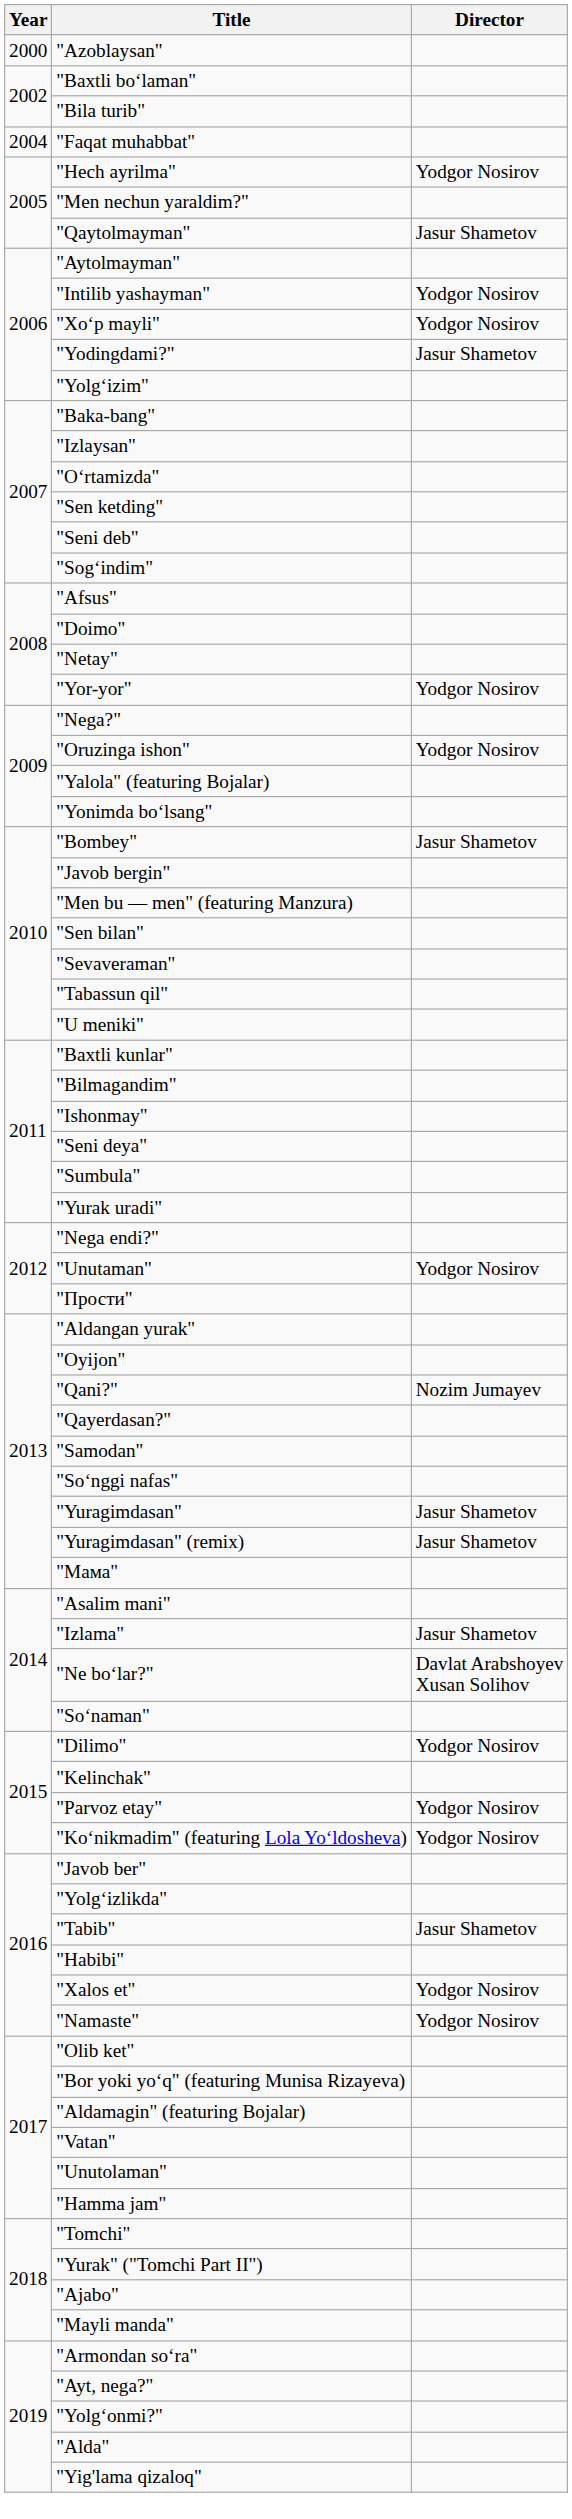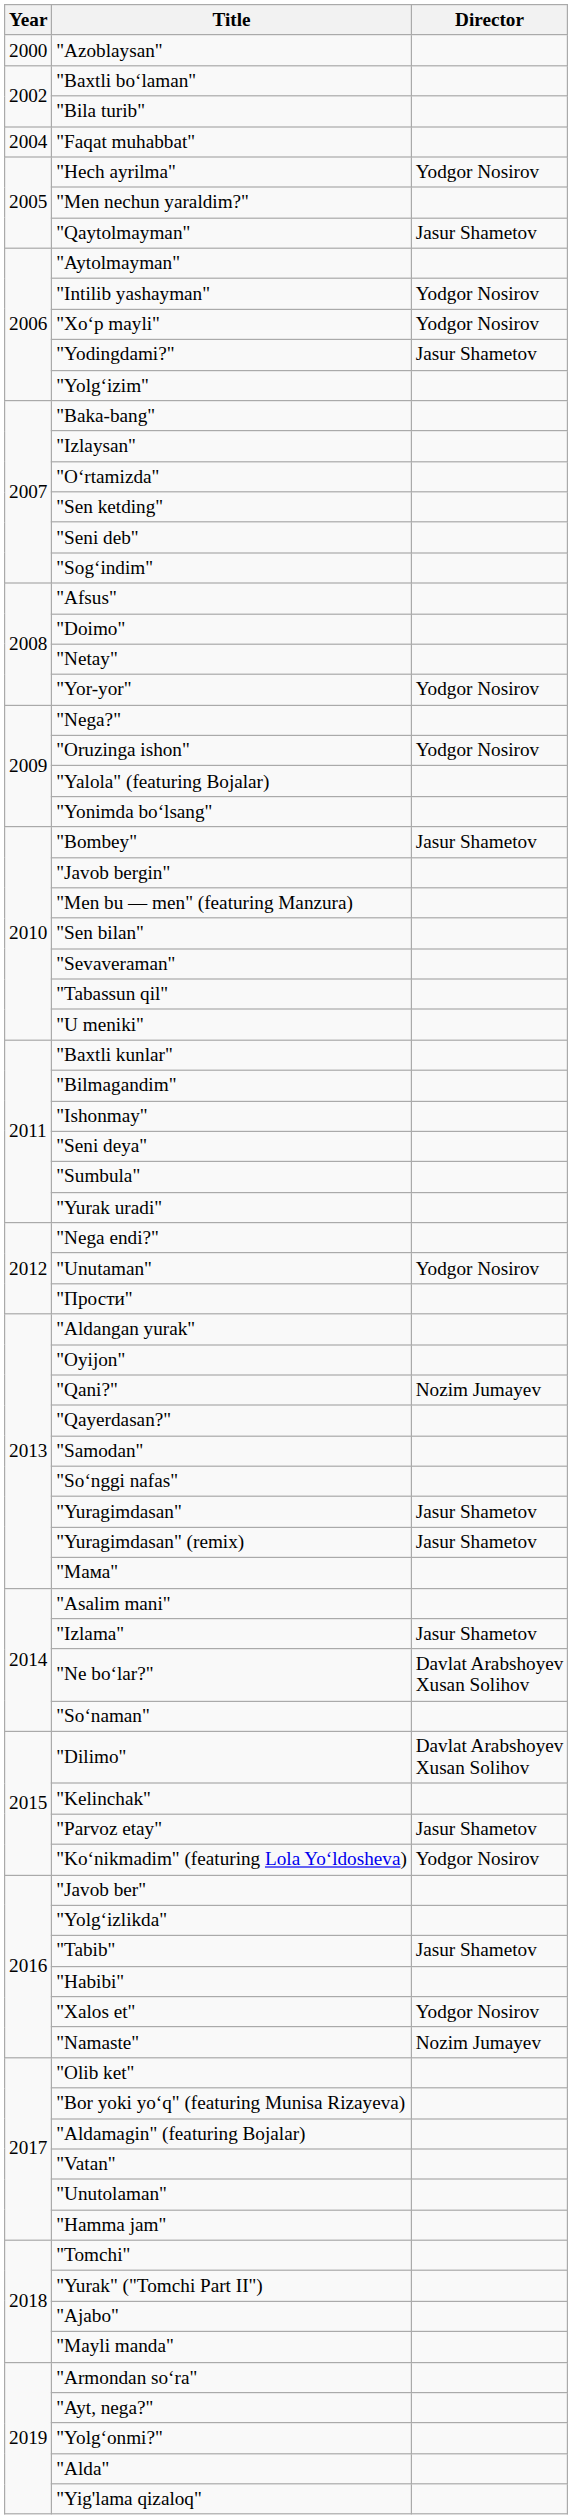 <table class="wikitable" style="text-align:left;">
 <tr>
 <th>Year</th>
 <th>Title</th>
 <th>Director</th>
 </tr>
 <tr>
 <td rowspan="1">2000</td>
 <td>"Azoblaysan"</td>
 <td></td>
 </tr>
 <tr>
 <td rowspan="2">2002</td>
 <td>"Baxtli boʻlaman"</td>
 <td></td>
 </tr>
 <tr>
 <td>"Bila turib"</td>
 <td></td>
 </tr>
 <tr>
 <td rowspan="1">2004</td>
 <td>"Faqat muhabbat"</td>
 <td></td>
 </tr>
 <tr>
 <td rowspan="3">2005</td>
 <td>"Hech ayrilma"</td>
 <td>Yodgor Nosirov</td>
 </tr>
 <tr>
 <td>"Men nechun yaraldim?"</td>
 <td></td>
 </tr>
 <tr>
 <td>"Qaytolmayman"</td>
 <td>Jasur Shametov</td>
 </tr>
 <tr>
 <td rowspan="5">2006</td>
 <td>"Aytolmayman"</td>
 <td></td>
 </tr>
 <tr>
 <td>"Intilib yashayman"</td>
 <td>Yodgor Nosirov</td>
 </tr>
 <tr>
 <td>"Xoʻp mayli"</td>
 <td>Yodgor Nosirov</td>
 </tr>
 <tr>
 <td>"Yodingdami?"</td>
 <td>Jasur Shametov</td>
 </tr>
 <tr>
 <td>"Yolgʻizim"</td>
 <td></td>
 </tr>
 <tr>
 <td rowspan="6">2007</td>
 <td>"Baka-bang"</td>
 <td></td>
 </tr>
 <tr>
 <td>"Izlaysan"</td>
 <td></td>
 </tr>
 <tr>
 <td>"Oʻrtamizda"</td>
 <td></td>
 </tr>
 <tr>
 <td>"Sen ketding"</td>
 <td></td>
 </tr>
 <tr>
 <td>"Seni deb"</td>
 <td></td>
 </tr>
 <tr>
 <td>"Sogʻindim"</td>
 <td></td>
 </tr>
 <tr>
 <td rowspan="4">2008</td>
 <td>"Afsus"</td>
 <td></td>
 </tr>
 <tr>
 <td>"Doimo"</td>
 <td></td>
 </tr>
 <tr>
 <td>"Netay"</td>
 <td></td>
 </tr>
 <tr>
 <td>"Yor-yor"</td>
 <td>Yodgor Nosirov</td>
 </tr>
 <tr>
 <td rowspan="4">2009</td>
 <td>"Nega?"</td>
 <td></td>
 </tr>
 <tr>
 <td>"Oruzinga ishon"</td>
 <td>Yodgor Nosirov</td>
 </tr>
 <tr>
 <td>"Yalola" (featuring Bojalar)</td>
 <td></td>
 </tr>
 <tr>
 <td>"Yonimda boʻlsang"</td>
 <td></td>
 </tr>
 <tr>
 <td rowspan="7">2010</td>
 <td>"Bombey"</td>
 <td>Jasur Shametov</td>
 </tr>
 <tr>
 <td>"Javob bergin"</td>
 <td></td>
 </tr>
 <tr>
 <td>"Men bu — men" (featuring Manzura)</td>
 <td></td>
 </tr>
 <tr>
 <td>"Sen bilan"</td>
 <td></td>
 </tr>
 <tr>
 <td>"Sevaveraman"</td>
 <td></td>
 </tr>
 <tr>
 <td>"Tabassun qil"</td>
 <td></td>
 </tr>
 <tr>
 <td>"U meniki"</td>
 <td></td>
 </tr>
 <tr>
 <td rowspan="6">2011</td>
 <td>"Baxtli kunlar"</td>
 <td></td>
 </tr>
 <tr>
 <td>"Bilmagandim"</td>
 <td></td>
 </tr>
 <tr>
 <td>"Ishonmay"</td>
 <td></td>
 </tr>
 <tr>
 <td>"Seni deya"</td>
 <td></td>
 </tr>
 <tr>
 <td>"Sumbula"</td>
 <td></td>
 </tr>
 <tr>
 <td>"Yurak uradi"</td>
 <td></td>
 </tr>
 <tr>
 <td rowspan="3">2012</td>
 <td>"Nega endi?"</td>
 <td></td>
 </tr>
 <tr>
 <td>"Unutaman"</td>
 <td>Yodgor Nosirov</td>
 </tr>
 <tr>
 <td>"Прости"</td>
 <td></td>
 </tr>
 <tr>
 <td rowspan="9">2013</td>
 <td>"Aldangan yurak"</td>
 <td></td>
 </tr>
 <tr>
 <td>"Oyijon"</td>
 <td></td>
 </tr>
 <tr>
 <td>"Qani?"</td>
 <td>Nozim Jumayev</td>
 </tr>
 <tr>
 <td>"Qayerdasan?"</td>
 <td></td>
 </tr>
 <tr>
 <td>"Samodan"</td>
 <td></td>
 </tr>
 <tr>
 <td>"Soʻnggi nafas"</td>
 <td></td>
 </tr>
 <tr>
 <td>"Yuragimdasan"</td>
 <td>Jasur Shametov</td>
 </tr>
 <tr>
 <td>"Yuragimdasan" (remix)</td>
 <td>Jasur Shametov</td>
 </tr>
 <tr>
 <td>"Мама"</td>
 <td></td>
 </tr>
 <tr>
 <td rowspan="4">2014</td>
 <td>"Asalim mani"</td>
 <td></td>
 </tr>
 <tr>
 <td>"Izlama"</td>
 <td>Jasur Shametov</td>
 </tr>
 <tr>
 <td>"Ne boʻlar?"</td>
 <td>Davlat Arabshoyev <br> Xusan Solihov</td>
 </tr>
 <tr>
 <td>"Soʻnaman"</td>
 <td></td>
 </tr>
 <tr>
 <td rowspan="4">2015</td>
 <td>"Dilimo"</td>
-<td>Yodgor Nosirov</td>
+<td>Davlat Arabshoyev <br> Xusan Solihov</td>
 </tr>
 <tr>
 <td>"Kelinchak"</td>
 <td></td>
 </tr>
 <tr>
 <td>"Parvoz etay"</td>
-<td>Yodgor Nosirov</td>
+<td>Jasur Shametov</td>
 </tr>
 <tr>
 <td>"Koʻnikmadim" (featuring <a href='#'>Lola Yoʻldosheva</a>)</td>
 <td>Yodgor Nosirov</td>
 </tr>
 <tr>
 <td rowspan="6">2016</td>
 <td>"Javob ber"</td>
 <td></td>
 </tr>
 <tr>
 <td>"Yolgʻizlikda"</td>
 <td></td>
 </tr>
 <tr>
 <td>"Tabib"</td>
 <td>Jasur Shametov</td>
 </tr>
 <tr>
 <td>"Habibi"</td>
 <td></td>
 </tr>
 <tr>
 <td>"Xalos et"</td>
 <td>Yodgor Nosirov</td>
 </tr>
 <tr>
 <td>"Namaste"</td>
-<td>Yodgor Nosirov</td>
+<td>Nozim Jumayev</td>
 </tr>
 <tr>
 <td rowspan="6">2017</td>
 <td>"Olib ket"</td>
 <td></td>
 </tr>
 <tr>
 <td>"Bor yoki yoʻq" (featuring Munisa Rizayeva)</td>
 <td></td>
 </tr>
 <tr>
 <td>"Aldamagin" (featuring Bojalar)</td>
 <td></td>
 </tr>
 <tr>
 <td>"Vatan"</td>
 <td></td>
 </tr>
 <tr>
 <td>"Unutolaman"</td>
 <td></td>
 </tr>
 <tr>
 <td>"Hamma jam"</td>
 <td></td>
 </tr>
 <tr>
 <td rowspan="4">2018</td>
 <td>"Tomchi"</td>
 <td></td>
 </tr>
 <tr>
 <td>"Yurak" ("Tomchi Part II")</td>
 <td></td>
 </tr>
 <tr>
 <td>"Ajabo"</td>
 <td></td>
 </tr>
 <tr>
 <td>"Mayli manda"</td>
 <td></td>
 </tr>
 <tr>
 <td rowspan="5">2019</td>
 <td>"Armondan soʻra"</td>
 <td></td>
 </tr>
 <tr>
 <td>"Ayt, nega?"</td>
 <td></td>
 </tr>
 <tr>
 <td>"Yolgʻonmi?"</td>
 <td></td>
 </tr>
 <tr>
 <td>"Alda"</td>
 <td></td>
 </tr>
 <tr>
 <td>"Yig'lama qizaloq"</td>
 </tr>
 </table>
